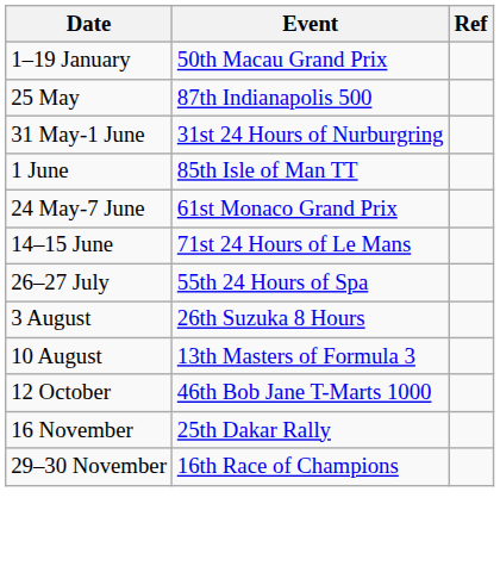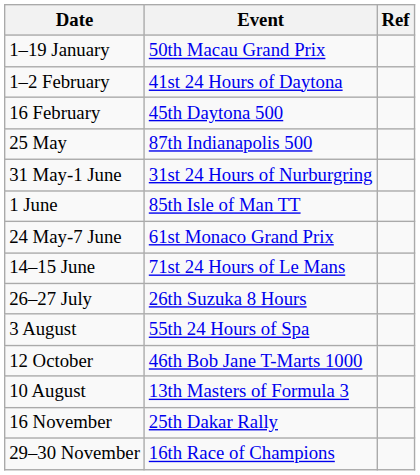 <table class="wikitable" style="font-size: 85%">
 <tr>
 <th>Date</th>
 <th>Event</th>
 <th>Ref</th>
 </tr>
 <tr>
 <td>1–19 January</td>
 <td><a href='#'>50th Macau Grand Prix</a></td>
+<td></td>
+</tr>
+<tr>
+<td>1–2 February</td>
+<td><a href='#'>41st 24 Hours of Daytona</a></td>
+<td></td>
+</tr>
+<tr>
+<td>16 February</td>
+<td><a href='#'>45th Daytona 500</a></td>
 <td></td>
 </tr>
 <tr>
 <td>25 May</td>
 <td><a href='#'>87th Indianapolis 500</a></td>
 <td></td>
 </tr>
 <tr>
 <td>31 May-1 June</td>
 <td><a href='#'>31st 24 Hours of Nurburgring</a></td>
 <td></td>
 </tr>
 <tr>
 <td>1 June</td>
 <td><a href='#'>85th Isle of Man TT</a></td>
 <td></td>
 </tr>
 <tr>
 <td>24 May-7 June</td>
 <td><a href='#'>61st Monaco Grand Prix</a></td>
 <td></td>
 </tr>
 <tr>
 <td>14–15 June</td>
 <td><a href='#'>71st 24 Hours of Le Mans</a></td>
 <td></td>
 </tr>
 <tr>
 <td>26–27 July</td>
+<td><a href='#'>26th Suzuka 8 Hours</a></td>
+<td></td>
+</tr>
+<tr>
+<td>3 August</td>
 <td><a href='#'>55th 24 Hours of Spa</a></td>
 <td></td>
 </tr>
 <tr>
-<td>3 August</td>
-<td><a href='#'>26th Suzuka 8 Hours</a></td>
+<td>12 October</td>
+<td><a href='#'>46th Bob Jane T-Marts 1000</a></td>
 <td></td>
 </tr>
 <tr>
 <td>10 August</td>
 <td><a href='#'>13th Masters of Formula 3</a></td>
-<td></td>
-</tr>
-<tr>
-<td>12 October</td>
-<td><a href='#'>46th Bob Jane T-Marts 1000</a></td>
 <td></td>
 </tr>
 <tr>
 <td>16 November</td>
 <td><a href='#'>25th Dakar Rally</a></td>
 <td></td>
 </tr>
 <tr>
 <td>29–30 November</td>
 <td><a href='#'>16th Race of Champions</a></td>
 <td></td>
 </tr>
 </table>
